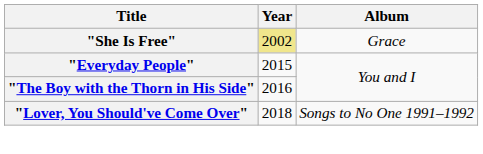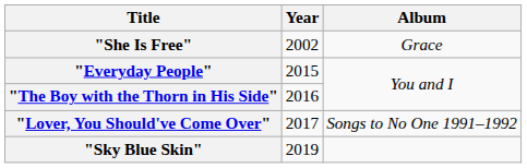 <table class="wikitable plainrowheaders" style="text-align:center;" border="1">
 <tr>
 <th scope="col">Title</th>
 <th scope="col">Year</th>
 <th scope="col">Album</th>
 </tr>
 <tr>
 <th scope="row">"She Is Free"</th>
-<td style="background: khaki;">2002</td>
+<td>2002</td>
 <td><em>Grace</em></td>
 </tr>
 <tr>
 <th scope="row">"<a href='#'>Everyday People</a>"</th>
 <td>2015</td>
 <td rowspan="2"><em>You and I</em></td>
 </tr>
 <tr>
 <th scope="row">"<a href='#'>The Boy with the Thorn in His Side</a>"</th>
 <td>2016</td>
 </tr>
 <tr>
 <th scope="row">"<a href='#'>Lover, You Should've Come Over</a>"</th>
-<td>2018</td>
+<td>2017</td>
 <td><em>Songs to No One 1991–1992</em></td>
 </tr>
+<tr>
+<th scope="row">"Sky Blue Skin"</th>
+<td>2019</td>
+<td></td>
+</tr>
 </table>
